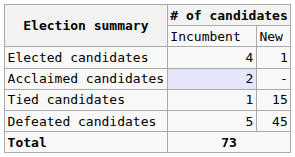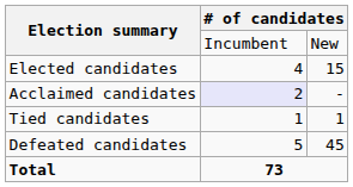 <table class=wikitable>
 <tr>
 <th rowspan="2">Election summary</th>
 <th colspan="2"># of candidates</th>
 </tr>
 <tr>
 <td>Incumbent</td>
 <td>New</td>
 </tr>
 <tr>
 <td>Elected candidates</td>
 <td align="right">4</td>
-<td align="right">1</td>
+<td align="right">15</td>
 </tr>
 <tr>
 <td>Acclaimed candidates</td>
 <td align="right" style="background: lavender;">2</td>
 <td align="right">-</td>
 </tr>
 <tr>
 <td>Tied candidates</td>
 <td align="right">1</td>
-<td align="right">15</td>
+<td align="right">1</td>
 </tr>
 <tr>
 <td>Defeated candidates</td>
 <td align="right">5</td>
 <td align="right">45</td>
 </tr>
 <tr>
 <td><strong>Total</strong></td>
 <td colspan="2" align="center"><strong>73</strong></td>
 </tr>
 </table>
